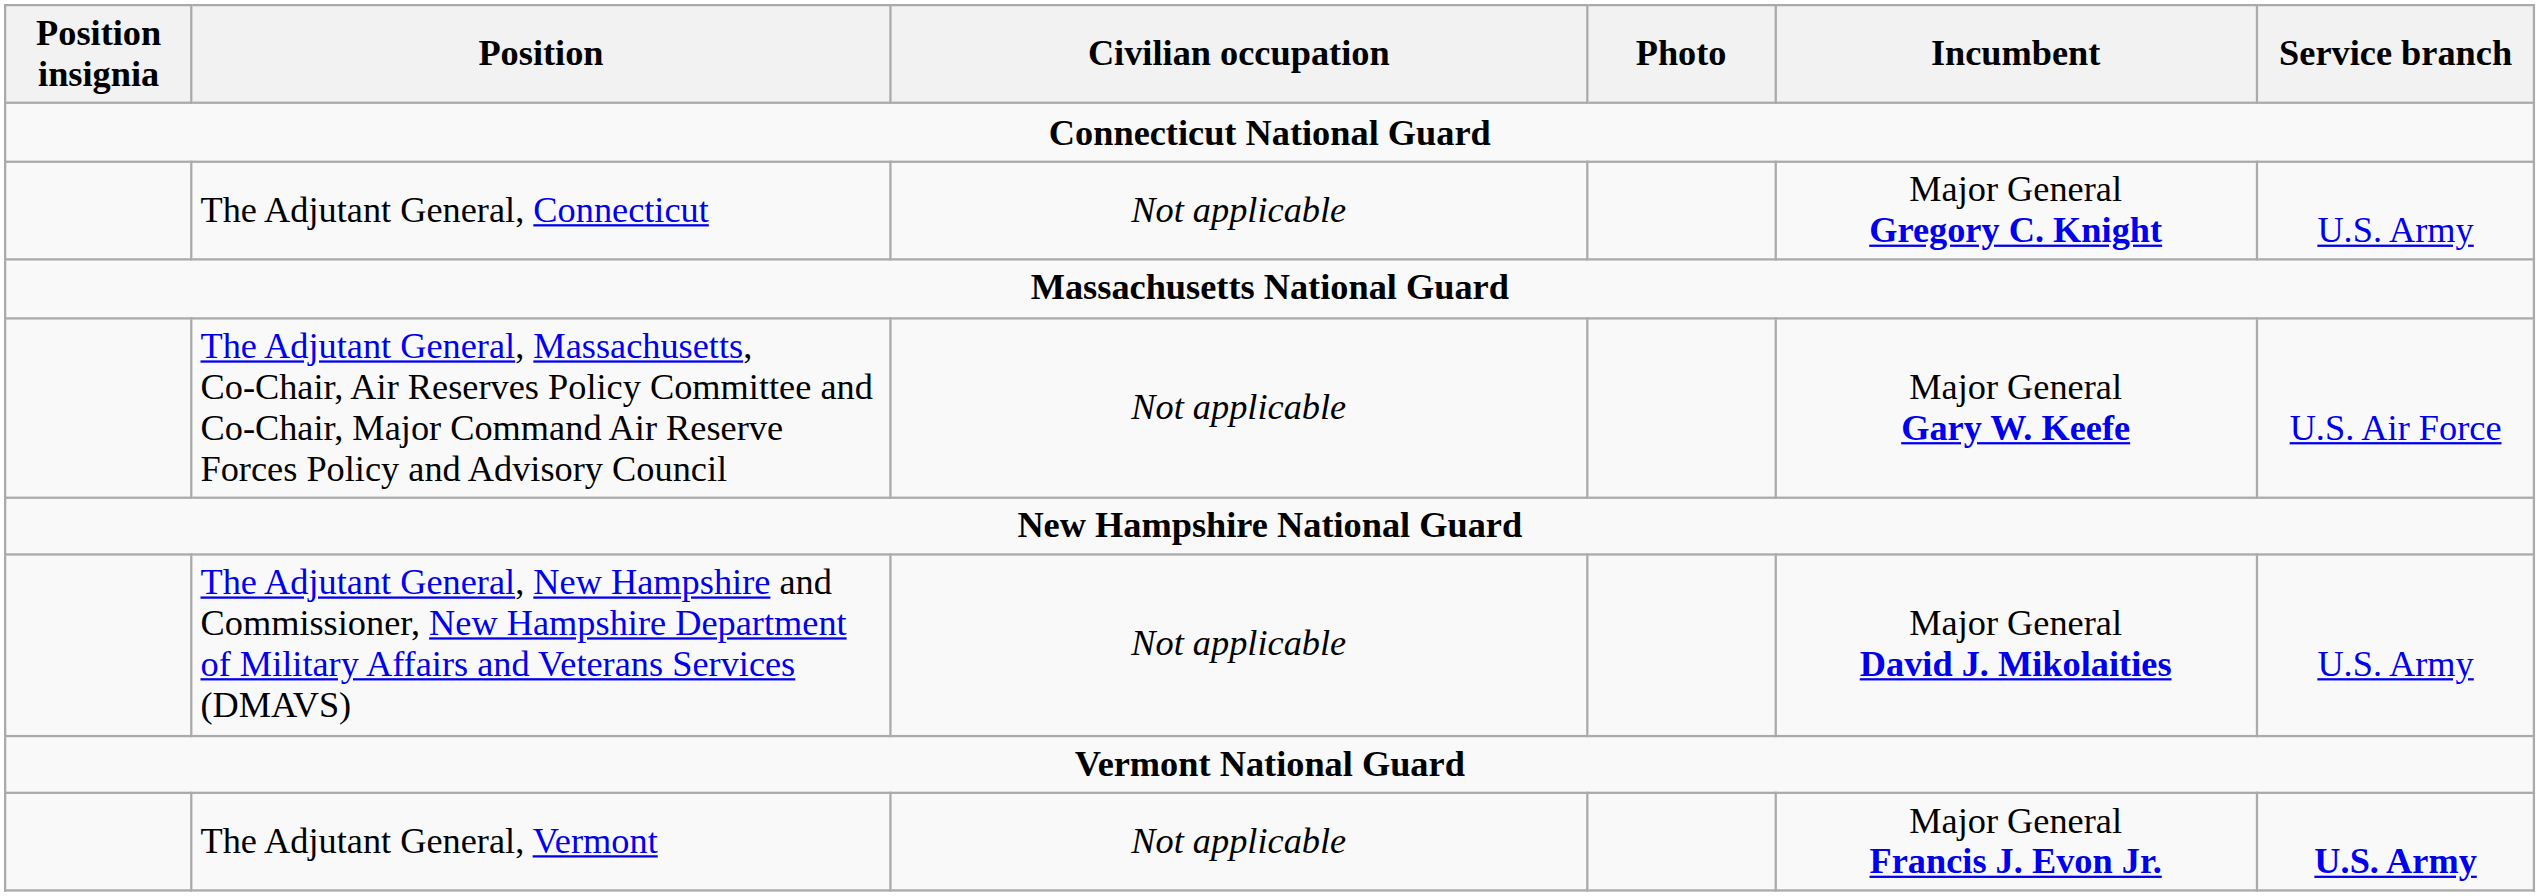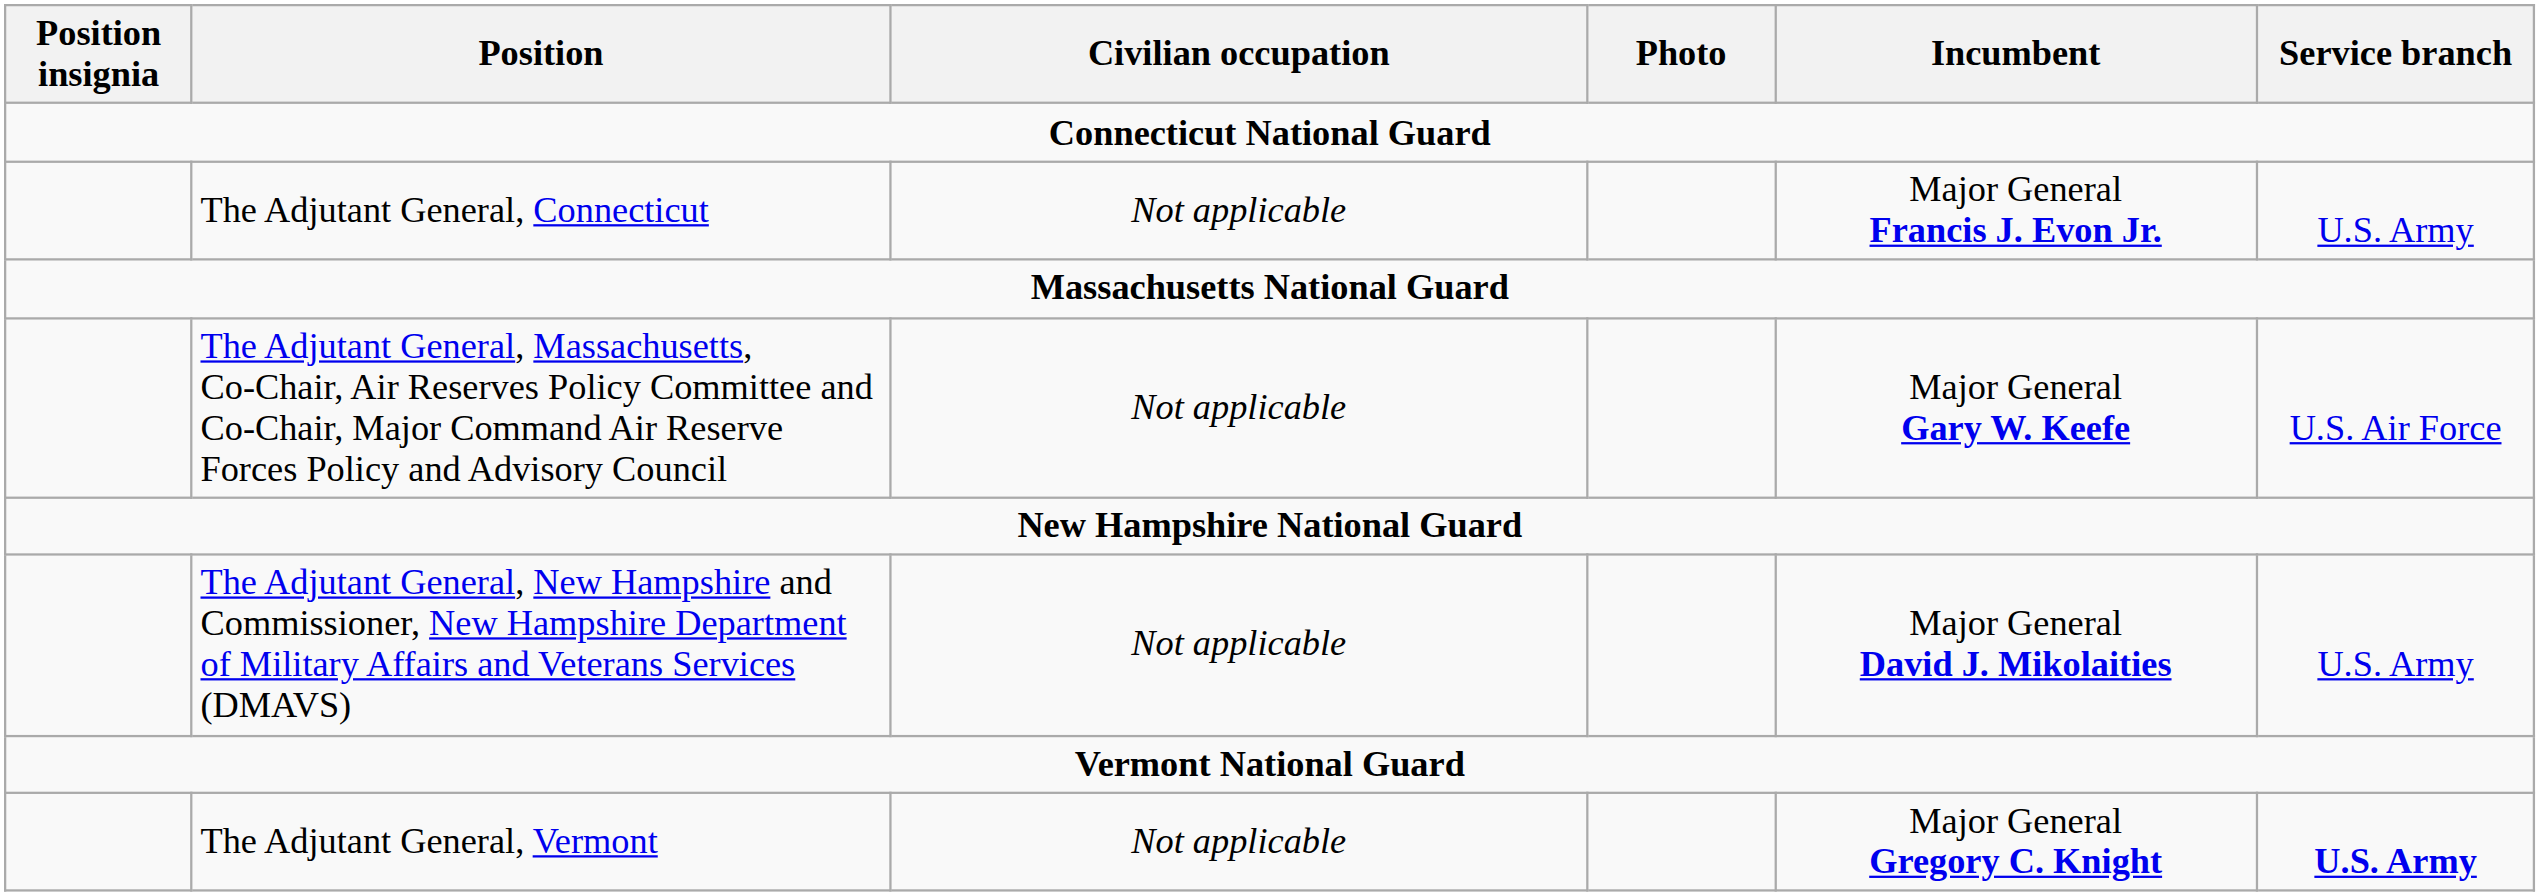 <table class="wikitable">
 <tr>
 <th width="75" style="text-align:center">Position insignia</th>
 <th width="300" style="text-align:center">Position</th>
 <th width="300" style="text-align:center">Civilian occupation</th>
 <th width="75" style="text-align:center">Photo</th>
 <th width="205" style="text-align:center">Incumbent</th>
 <th width="115" style="text-align:center">Service branch</th>
 </tr>
 <tr>
 <td colspan="6" style="text-align:center"><strong>Connecticut National Guard</strong></td>
 </tr>
 <tr>
 <td></td>
 <td>The Adjutant General, <a href='#'>Connecticut</a></td>
 <td style="text-align:center"><em>Not applicable</em></td>
 <td></td>
-<td style="text-align:center">Major General<br><strong><a href='#'>Gregory C. Knight</a></strong></td>
+<td style="text-align:center">Major General<br><strong><a href='#'>Francis J. Evon Jr.</a></strong></td>
 <td style="text-align:center"><br><a href='#'>U.S. Army</a></td>
 </tr>
 <tr>
 <td colspan="6" style="text-align:center"><strong>Massachusetts National Guard</strong></td>
 </tr>
 <tr>
 <td></td>
 <td><a href='#'>The Adjutant General</a>, <a href='#'>Massachusetts</a>,<br>Co-Chair, Air Reserves Policy Committee and<br>Co-Chair, Major Command Air Reserve Forces Policy and Advisory Council</td>
 <td style="text-align:center"><em>Not applicable</em></td>
 <td></td>
 <td style="text-align:center">Major General<br><strong><a href='#'>Gary W. Keefe</a></strong></td>
 <td style="text-align:center"><br><a href='#'>U.S. Air Force</a></td>
 </tr>
 <tr>
 <td colspan="6" style="text-align:center"><strong>New Hampshire National Guard</strong></td>
 </tr>
 <tr>
 <td></td>
 <td><a href='#'>The Adjutant General</a>, <a href='#'>New Hampshire</a> and<br>Commissioner, <a href='#'>New Hampshire Department of Military Affairs and Veterans Services</a> (DMAVS)</td>
 <td style="text-align:center"><em>Not applicable</em></td>
 <td></td>
 <td style="text-align:center">Major General<br><strong><a href='#'>David J. Mikolaities</a></strong></td>
 <td style="text-align:center"><br><a href='#'>U.S. Army</a></td>
 </tr>
 <tr>
 <td colspan="6" style="text-align:center"><strong>Vermont National Guard</strong></td>
 </tr>
 <tr>
 <td></td>
 <td>The Adjutant General, <a href='#'>Vermont</a></td>
 <td style="text-align:center"><em>Not applicable</em></td>
 <td></td>
-<td style="text-align:center">Major General<br><strong><a href='#'>Francis J. Evon Jr.</a></strong></td>
+<td style="text-align:center">Major General<br><strong><a href='#'>Gregory C. Knight</a></strong></td>
 <td style="text-align:center"><strong><br><a href='#'>U.S. Army</a></strong></td>
 </tr>
 </table>
